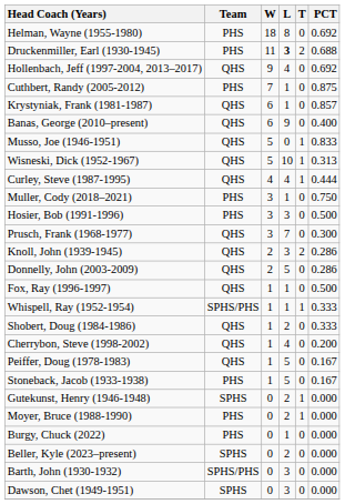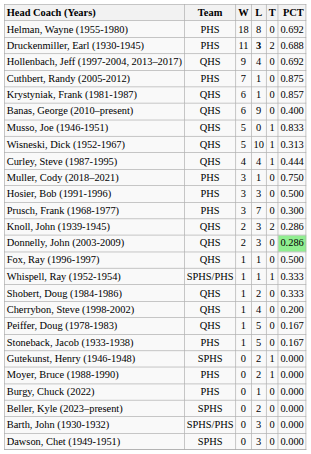 <table class="wikitable sortable">
 <tr>
 <th style="text-align: left;">Head Coach (Years)</th>
 <th style="text-align: center;">Team</th>
 <th style="text-align: center;">W</th>
 <th style="text-align: center;">L</th>
 <th style="text-align: center;">T</th>
 <th style="text-align: right;">PCT</th>
 </tr>
 <tr>
 <td>Helman, Wayne (1955-1980)</td>
 <td style="text-align: center;">PHS</td>
 <td style="text-align: center;">18</td>
 <td style="text-align: center;">8</td>
 <td style="text-align: center;">0</td>
 <td style="text-align: right;">0.692</td>
 </tr>
 <tr>
 <td>Druckenmiller, Earl (1930-1945)</td>
 <td style="text-align: center;">PHS</td>
 <td style="text-align: center;">11</td>
 <td style="text-align: center;"><strong>3</strong></td>
 <td style="text-align: center;">2</td>
 <td style="text-align: right;">0.688</td>
 </tr>
 <tr>
 <td>Hollenbach, Jeff (1997-2004, 2013–2017)</td>
 <td style="text-align: center;">QHS</td>
 <td style="text-align: center;">9</td>
 <td style="text-align: center;">4</td>
 <td style="text-align: center;">0</td>
 <td style="text-align: right;">0.692</td>
 </tr>
 <tr>
 <td>Cuthbert, Randy (2005-2012)</td>
 <td style="text-align: center;">PHS</td>
 <td style="text-align: center;">7</td>
 <td style="text-align: center;">1</td>
 <td style="text-align: center;">0</td>
 <td style="text-align: right;">0.875</td>
 </tr>
 <tr>
 <td>Krystyniak, Frank (1981-1987)</td>
 <td style="text-align: center;">QHS</td>
 <td style="text-align: center;">6</td>
 <td style="text-align: center;">1</td>
 <td style="text-align: center;">0</td>
 <td style="text-align: right;">0.857</td>
 </tr>
 <tr>
 <td>Banas, George (2010–present)</td>
 <td style="text-align: center;">QHS</td>
 <td style="text-align: center;">6</td>
 <td style="text-align: center;">9</td>
 <td style="text-align: center;">0</td>
 <td style="text-align: right;">0.400</td>
 </tr>
 <tr>
 <td>Musso, Joe (1946-1951)</td>
 <td style="text-align: center;">QHS</td>
 <td style="text-align: center;">5</td>
 <td style="text-align: center;">0</td>
 <td style="text-align: center;">1</td>
 <td style="text-align: right;">0.833</td>
 </tr>
 <tr>
 <td>Wisneski, Dick (1952-1967)</td>
 <td style="text-align: center;">QHS</td>
 <td style="text-align: center;">5</td>
 <td style="text-align: center;">10</td>
 <td style="text-align: center;">1</td>
 <td style="text-align: right;">0.313</td>
 </tr>
 <tr>
 <td>Curley, Steve (1987-1995)</td>
 <td style="text-align: center;">QHS</td>
 <td style="text-align: center;">4</td>
 <td style="text-align: center;">4</td>
 <td style="text-align: center;">1</td>
 <td style="text-align: right;">0.444</td>
 </tr>
 <tr>
 <td>Muller, Cody (2018–2021)</td>
 <td style="text-align: center;">PHS</td>
 <td style="text-align: center;">3</td>
 <td style="text-align: center;">1</td>
 <td style="text-align: center;">0</td>
 <td style="text-align: right;">0.750</td>
 </tr>
 <tr>
 <td>Hosier, Bob (1991-1996)</td>
 <td style="text-align: center;">PHS</td>
 <td style="text-align: center;">3</td>
 <td style="text-align: center;">3</td>
 <td style="text-align: center;">0</td>
 <td style="text-align: right;">0.500</td>
 </tr>
 <tr>
 <td>Prusch, Frank (1968-1977)</td>
-<td style="text-align: center;">QHS</td>
+<td style="text-align: center;">PHS</td>
 <td style="text-align: center;">3</td>
 <td style="text-align: center;">7</td>
 <td style="text-align: center;">0</td>
 <td style="text-align: right;">0.300</td>
 </tr>
 <tr>
 <td>Knoll, John (1939-1945)</td>
 <td style="text-align: center;">QHS</td>
 <td style="text-align: center;">2</td>
 <td style="text-align: center;">3</td>
 <td style="text-align: center;">2</td>
 <td style="text-align: right;">0.286</td>
 </tr>
 <tr>
 <td>Donnelly, John (2003-2009)</td>
 <td style="text-align: center;">QHS</td>
 <td style="text-align: center;">2</td>
-<td style="text-align: center;">5</td>
+<td style="text-align: center;">3</td>
 <td style="text-align: center;">0</td>
-<td style="text-align: right;">0.286</td>
+<td style="background: lightgreen; text-align: right;">0.286</td>
 </tr>
 <tr>
 <td>Fox, Ray (1996-1997)</td>
 <td style="text-align: center;">QHS</td>
 <td style="text-align: center;">1</td>
 <td style="text-align: center;">1</td>
 <td style="text-align: center;">0</td>
 <td style="text-align: right;">0.500</td>
 </tr>
 <tr>
 <td>Whispell, Ray (1952-1954)</td>
 <td style="text-align: center;">SPHS/PHS</td>
 <td style="text-align: center;">1</td>
 <td style="text-align: center;">1</td>
 <td style="text-align: center;">1</td>
 <td style="text-align: right;">0.333</td>
 </tr>
 <tr>
 <td>Shobert, Doug (1984-1986)</td>
 <td style="text-align: center;">QHS</td>
 <td style="text-align: center;">1</td>
 <td style="text-align: center;">2</td>
 <td style="text-align: center;">0</td>
 <td style="text-align: right;">0.333</td>
 </tr>
 <tr>
 <td>Cherrybon, Steve (1998-2002)</td>
 <td style="text-align: center;">QHS</td>
 <td style="text-align: center;">1</td>
 <td style="text-align: center;">4</td>
 <td style="text-align: center;">0</td>
 <td style="text-align: right;">0.200</td>
 </tr>
 <tr>
 <td>Peiffer, Doug (1978-1983)</td>
 <td style="text-align: center;">QHS</td>
 <td style="text-align: center;">1</td>
 <td style="text-align: center;">5</td>
 <td style="text-align: center;">0</td>
 <td style="text-align: right;">0.167</td>
 </tr>
 <tr>
 <td>Stoneback, Jacob (1933-1938)</td>
 <td style="text-align: center;">PHS</td>
 <td style="text-align: center;">1</td>
 <td style="text-align: center;">5</td>
 <td style="text-align: center;">0</td>
 <td style="text-align: right;">0.167</td>
 </tr>
 <tr>
 <td>Gutekunst, Henry (1946-1948)</td>
 <td style="text-align: center;">SPHS</td>
 <td style="text-align: center;">0</td>
 <td style="text-align: center;">2</td>
 <td style="text-align: center;">1</td>
 <td style="text-align: right;">0.000</td>
 </tr>
 <tr>
 <td>Moyer, Bruce (1988-1990)</td>
 <td style="text-align: center;">PHS</td>
 <td style="text-align: center;">0</td>
 <td style="text-align: center;">2</td>
 <td style="text-align: center;">1</td>
 <td style="text-align: right;">0.000</td>
 </tr>
 <tr>
 <td>Burgy, Chuck (2022)</td>
 <td style="text-align: center;">PHS</td>
 <td style="text-align: center;">0</td>
 <td style="text-align: center;">1</td>
 <td style="text-align: center;">0</td>
 <td style="text-align: right;">0.000</td>
 </tr>
 <tr>
 <td>Beller, Kyle (2023–present)</td>
 <td style="text-align: center;">SPHS</td>
 <td style="text-align: center;">0</td>
 <td style="text-align: center;">2</td>
 <td style="text-align: center;">0</td>
 <td style="text-align: right;">0.000</td>
 </tr>
 <tr>
 <td>Barth, John (1930-1932)</td>
 <td style="text-align: center;">SPHS/PHS</td>
 <td style="text-align: center;">0</td>
 <td style="text-align: center;">3</td>
 <td style="text-align: center;">0</td>
 <td style="text-align: right;">0.000</td>
 </tr>
 <tr>
 <td>Dawson, Chet (1949-1951)</td>
 <td style="text-align: center;">SPHS</td>
 <td style="text-align: center;">0</td>
 <td style="text-align: center;">3</td>
 <td style="text-align: center;">0</td>
 <td style="text-align: right;">0.000</td>
 </tr>
 <tr>
 </tr>
 </table>
